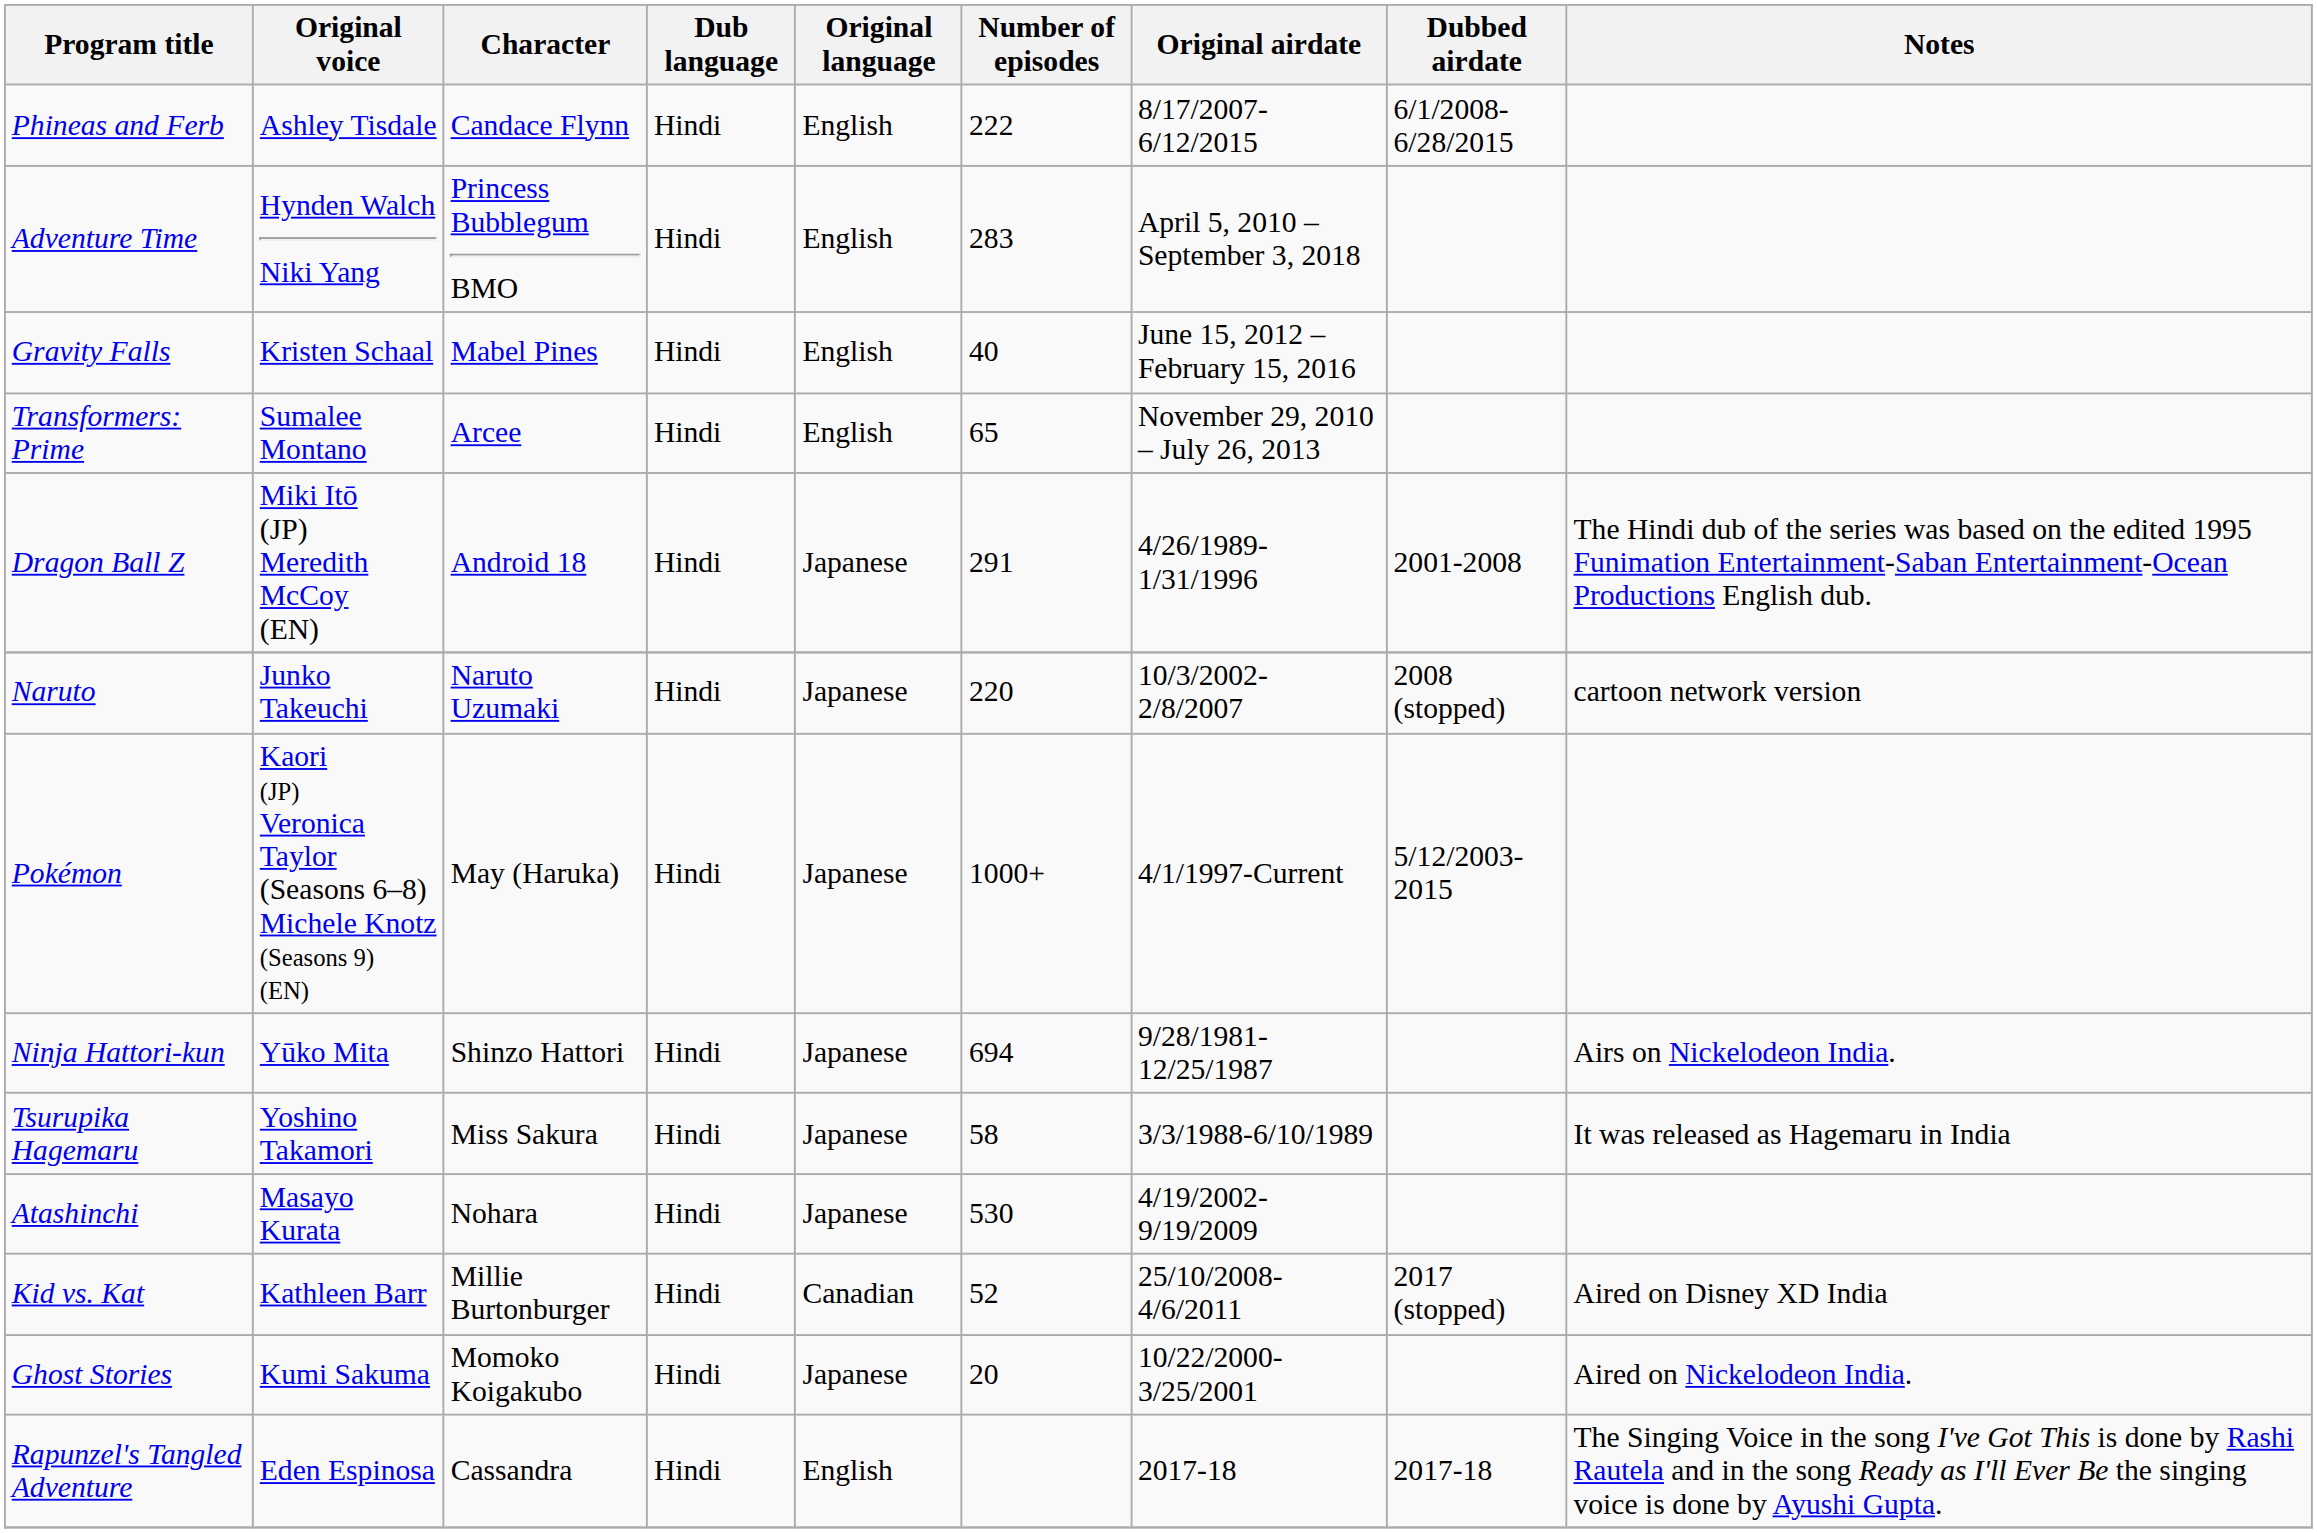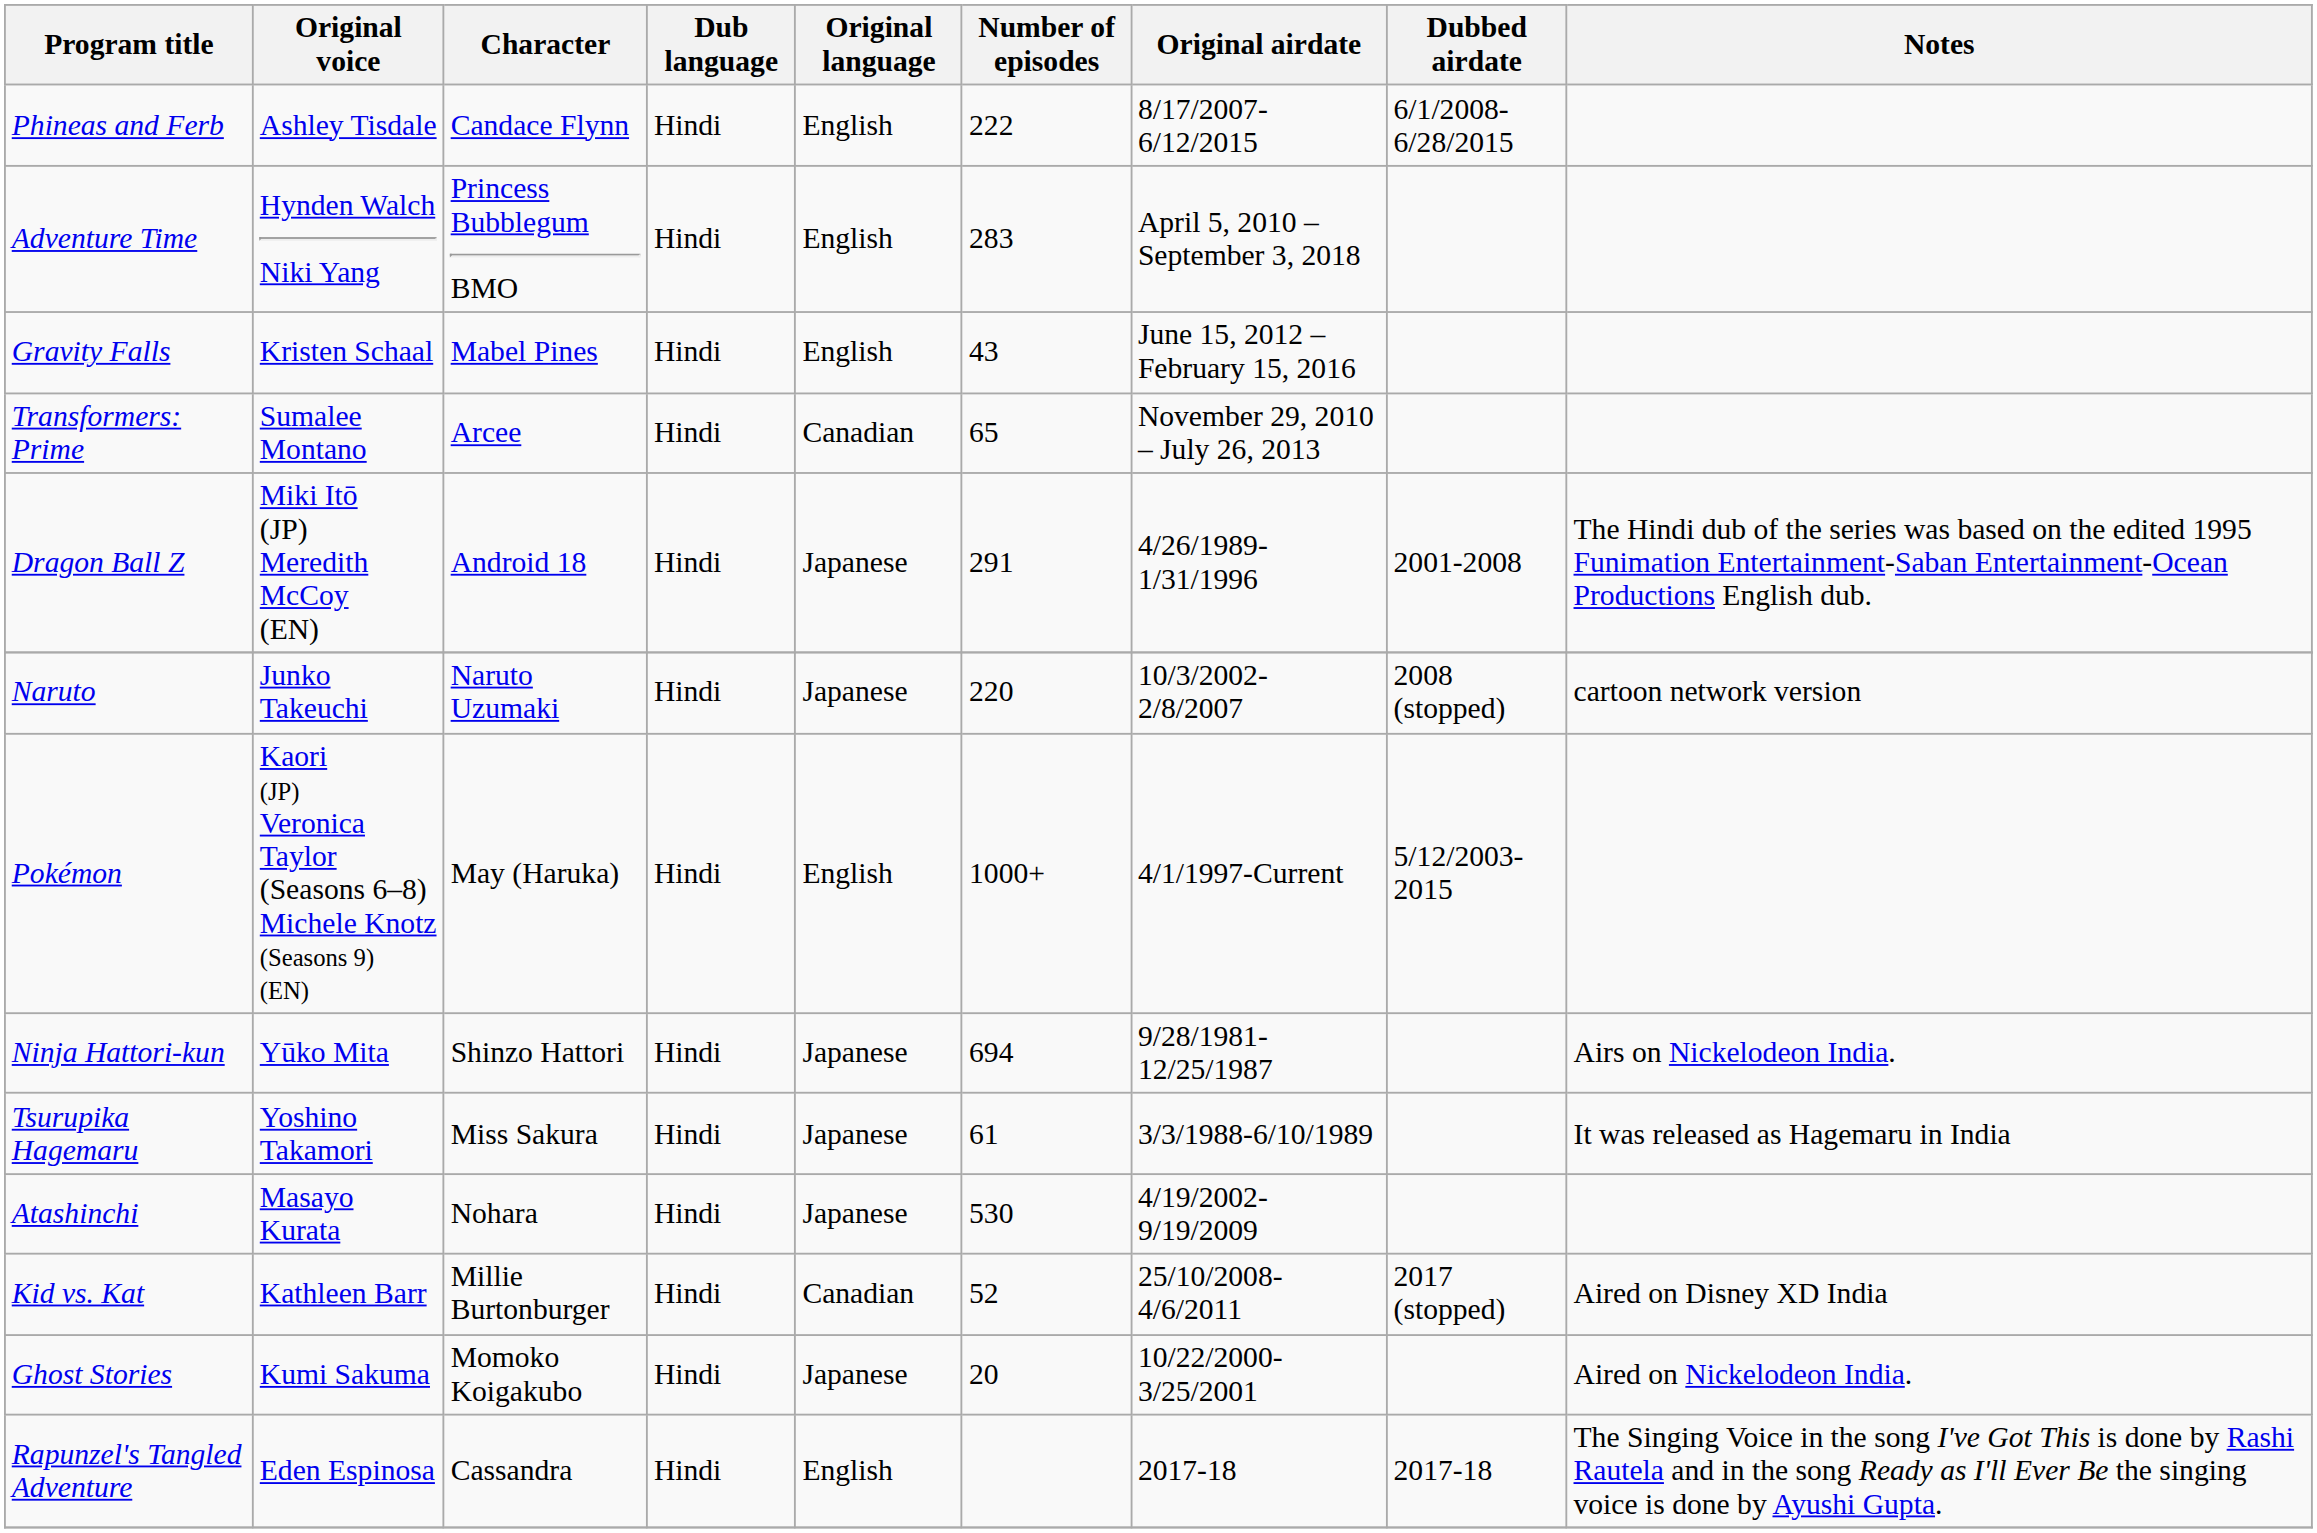 <table class="wikitable sortable">
 <tr>
 <th>Program title</th>
 <th>Original voice</th>
 <th>Character</th>
 <th>Dub language</th>
 <th>Original language</th>
 <th>Number of episodes</th>
 <th>Original airdate</th>
 <th>Dubbed airdate</th>
 <th>Notes</th>
 </tr>
 <tr>
 <td><em><a href='#'>Phineas and Ferb</a></em></td>
 <td><a href='#'>Ashley Tisdale</a></td>
 <td><a href='#'>Candace Flynn</a></td>
 <td>Hindi</td>
 <td>English</td>
 <td>222</td>
 <td>8/17/2007-6/12/2015</td>
 <td>6/1/2008-6/28/2015</td>
 <td></td>
 </tr>
 <tr>
 <td><em><a href='#'>Adventure Time</a></em></td>
 <td><a href='#'>Hynden Walch</a><hr><a href='#'>Niki Yang</a></td>
 <td><a href='#'>Princess Bubblegum</a><hr>BMO</td>
 <td>Hindi</td>
 <td>English</td>
 <td>283</td>
 <td>April 5, 2010 – September 3, 2018</td>
 <td></td>
 <td></td>
 </tr>
 <tr>
 <td><em><a href='#'>Gravity Falls</a></em></td>
 <td><a href='#'>Kristen Schaal</a></td>
 <td><a href='#'>Mabel Pines</a></td>
 <td>Hindi</td>
 <td>English</td>
-<td>40</td>
+<td>43</td>
 <td>June 15, 2012 – February 15, 2016</td>
 <td></td>
 <td></td>
 </tr>
 <tr>
 <td><em><a href='#'>Transformers: Prime</a></em></td>
 <td><a href='#'>Sumalee Montano</a></td>
 <td><a href='#'>Arcee</a></td>
 <td>Hindi</td>
-<td>English</td>
+<td>Canadian</td>
 <td>65</td>
 <td>November 29, 2010 – July 26, 2013</td>
 <td></td>
 <td></td>
 </tr>
 <tr>
 <td><em><a href='#'>Dragon Ball Z</a></em></td>
 <td><a href='#'>Miki Itō</a><br>(JP)<br><a href='#'>Meredith McCoy</a><br>(EN)</td>
 <td><a href='#'>Android 18</a></td>
 <td>Hindi</td>
 <td>Japanese</td>
 <td>291</td>
 <td>4/26/1989-<br>1/31/1996</td>
 <td>2001-2008</td>
 <td>The Hindi dub of the series was based on the edited 1995 <a href='#'>Funimation Entertainment</a>-<a href='#'>Saban Entertainment</a>-<a href='#'>Ocean Productions</a> English dub.</td>
 </tr>
 <tr>
 </tr>
 <tr>
 <td><em><a href='#'>Naruto</a></em></td>
 <td><a href='#'>Junko Takeuchi</a></td>
 <td><a href='#'>Naruto Uzumaki</a></td>
 <td>Hindi</td>
 <td>Japanese</td>
 <td>220</td>
 <td>10/3/2002-<br>2/8/2007</td>
 <td>2008<br>(stopped)</td>
 <td>cartoon network version</td>
 </tr>
 <tr>
 <td><a href='#'><em>Pokémon</em></a></td>
 <td><a href='#'>Kaori</a> <small><br>(JP)</small><br><a href='#'>Veronica Taylor</a><br>(Seasons 6–8)<br><a href='#'>Michele Knotz</a> <small>(Seasons 9)<br> (EN)  </small></td>
 <td>May (Haruka)</td>
 <td>Hindi</td>
-<td>Japanese</td>
+<td>English</td>
 <td>1000+</td>
 <td>4/1/1997-Current</td>
 <td>5/12/2003-2015</td>
 <td></td>
 </tr>
 <tr>
 <td><em><a href='#'>Ninja Hattori-kun</a></em></td>
 <td><a href='#'>Yūko Mita</a></td>
 <td>Shinzo Hattori</td>
 <td>Hindi</td>
 <td>Japanese</td>
 <td>694</td>
 <td>9/28/1981-<br>12/25/1987</td>
 <td></td>
 <td>Airs on <a href='#'>Nickelodeon India</a>.</td>
 </tr>
 <tr>
 <td><em><a href='#'>Tsurupika Hagemaru</a></em></td>
 <td><a href='#'>Yoshino Takamori</a></td>
 <td>Miss Sakura</td>
 <td>Hindi</td>
 <td>Japanese</td>
-<td>58</td>
+<td>61</td>
 <td>3/3/1988-6/10/1989</td>
 <td></td>
 <td>It was released as Hagemaru in India</td>
 </tr>
 <tr>
 <td><em><a href='#'>Atashinchi</a></em></td>
 <td><a href='#'>Masayo Kurata</a></td>
 <td>Nohara</td>
 <td>Hindi</td>
 <td>Japanese</td>
 <td>530</td>
 <td>4/19/2002-<br>9/19/2009</td>
 <td></td>
 <td></td>
 </tr>
 <tr>
 <td><em><a href='#'>Kid vs. Kat</a></em></td>
 <td><a href='#'>Kathleen Barr</a></td>
 <td>Millie Burtonburger</td>
 <td>Hindi</td>
 <td>Canadian</td>
 <td>52</td>
 <td>25/10/2008-<br>4/6/2011</td>
 <td>2017<br>(stopped)</td>
 <td>Aired on Disney XD India</td>
 </tr>
 <tr>
 <td><a href='#'><em>Ghost Stories</em></a></td>
 <td><a href='#'>Kumi Sakuma</a></td>
 <td>Momoko Koigakubo</td>
 <td>Hindi</td>
 <td>Japanese</td>
 <td>20</td>
 <td>10/22/2000-<br>3/25/2001</td>
 <td></td>
 <td>Aired on <a href='#'>Nickelodeon India</a>.</td>
 </tr>
 <tr>
 <td><em><a href='#'>Rapunzel's Tangled Adventure</a></em></td>
 <td><a href='#'>Eden Espinosa</a></td>
 <td>Cassandra</td>
 <td>Hindi</td>
 <td>English</td>
 <td></td>
 <td>2017-18</td>
 <td>2017-18</td>
 <td>The Singing Voice in the song <em>I've Got This</em> is done by <a href='#'>Rashi Rautela</a> and in the song <em>Ready as I'll Ever Be</em> the singing voice is done by <a href='#'>Ayushi Gupta</a>.</td>
 </tr>
 <tr>
 </tr>
 </table>
